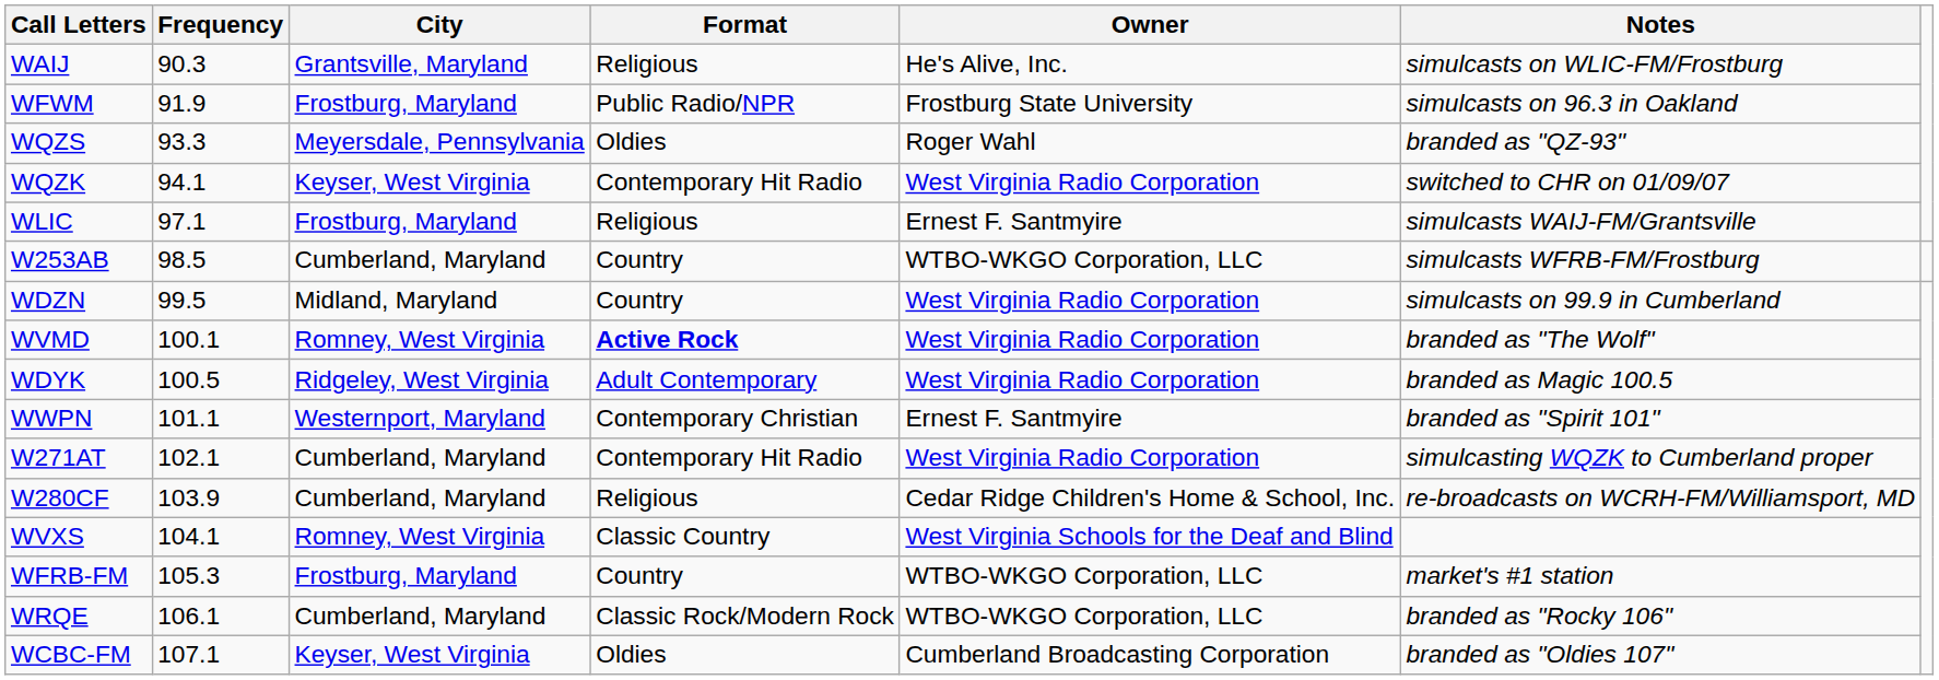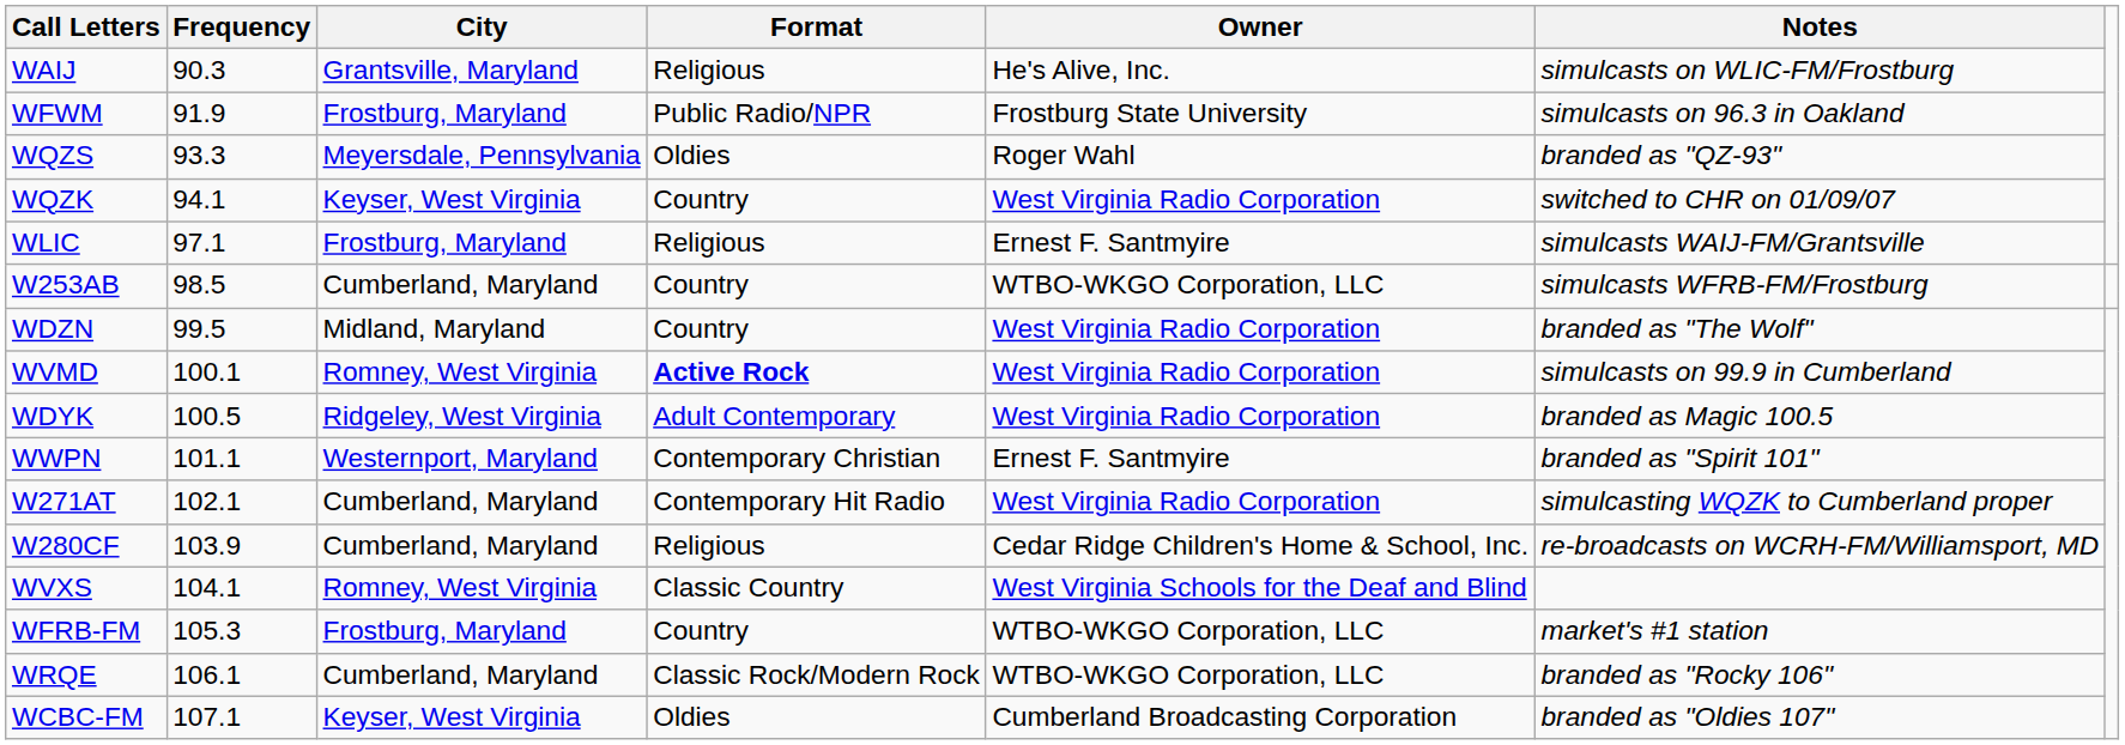 <table class="wikitable">
 <tr>
 <th>Call Letters</th>
 <th>Frequency</th>
 <th>City</th>
 <th>Format</th>
 <th>Owner</th>
 <th>Notes</th>
 </tr>
 <tr style="vertical-align: top; text-align: left;">
 <td><a href='#'>WAIJ</a></td>
 <td>90.3</td>
 <td><a href='#'>Grantsville, Maryland</a></td>
 <td>Religious</td>
 <td>He's Alive, Inc.</td>
 <td><em>simulcasts on WLIC-FM/Frostburg</em></td>
 </tr>
 <tr style="vertical-align: top; text-align: left;">
 <td><a href='#'>WFWM</a></td>
 <td>91.9</td>
 <td><a href='#'>Frostburg, Maryland</a></td>
 <td>Public Radio/<a href='#'>NPR</a></td>
 <td>Frostburg State University</td>
 <td><em>simulcasts on 96.3 in Oakland</em></td>
 </tr>
 <tr style="vertical-align: top; text-align: left;">
 <td><a href='#'>WQZS</a></td>
 <td>93.3</td>
 <td><a href='#'>Meyersdale, Pennsylvania</a></td>
 <td>Oldies</td>
 <td>Roger Wahl</td>
 <td><em>branded as "QZ-93"</em></td>
 </tr>
 <tr style="vertical-align: top; text-align: left;">
 <td><a href='#'>WQZK</a></td>
 <td>94.1</td>
 <td><a href='#'>Keyser, West Virginia</a></td>
-<td>Contemporary Hit Radio</td>
+<td>Country</td>
 <td><a href='#'>West Virginia Radio Corporation</a></td>
 <td><em>switched to CHR on 01/09/07</em></td>
 </tr>
 <tr style="vertical-align: top; text-align: left;">
 <td><a href='#'>WLIC</a></td>
 <td>97.1</td>
 <td><a href='#'>Frostburg, Maryland</a></td>
 <td>Religious</td>
 <td>Ernest F. Santmyire</td>
 <td><em>simulcasts WAIJ-FM/Grantsville</em></td>
 </tr>
 <tr style="vertical-align: top; text-align: left;">
 <td><a href='#'>W253AB</a></td>
 <td>98.5</td>
 <td>Cumberland, Maryland</td>
 <td>Country</td>
 <td>WTBO-WKGO Corporation, LLC</td>
 <td><em>simulcasts WFRB-FM/Frostburg</em></td>
 <td></td>
 </tr>
 <tr style="vertical-align: top; text-align: left;">
 <td><a href='#'>WDZN</a></td>
 <td>99.5</td>
 <td>Midland, Maryland</td>
 <td>Country</td>
 <td><a href='#'>West Virginia Radio Corporation</a></td>
-<td><em>simulcasts on 99.9 in Cumberland</em></td>
+<td><em>branded as "The Wolf"</em></td>
 </tr>
 <tr style="vertical-align: top; text-align: left;">
 <td><a href='#'>WVMD</a></td>
 <td>100.1</td>
 <td><a href='#'>Romney, West Virginia</a></td>
 <td><strong><a href='#'>Active Rock</a></strong></td>
 <td><a href='#'>West Virginia Radio Corporation</a></td>
-<td><em>branded as "The Wolf"</em></td>
+<td><em>simulcasts on 99.9 in Cumberland</em></td>
 </tr>
 <tr style="vertical-align: top; text-align: left;">
 <td><a href='#'>WDYK</a></td>
 <td>100.5</td>
 <td><a href='#'>Ridgeley, West Virginia</a></td>
 <td><a href='#'>Adult Contemporary</a></td>
 <td><a href='#'>West Virginia Radio Corporation</a></td>
 <td><em>branded as Magic 100.5</em></td>
 </tr>
 <tr style="vertical-align: top; text-align: left;">
 <td><a href='#'>WWPN</a></td>
 <td>101.1</td>
 <td><a href='#'>Westernport, Maryland</a></td>
 <td>Contemporary Christian</td>
 <td>Ernest F. Santmyire</td>
 <td><em>branded as "Spirit 101"</em></td>
 </tr>
 <tr style="vertical-align: top; text-align: left;">
 <td><a href='#'>W271AT</a></td>
 <td>102.1</td>
 <td>Cumberland, Maryland</td>
 <td>Contemporary Hit Radio</td>
 <td><a href='#'>West Virginia Radio Corporation</a></td>
 <td><em>simulcasting <a href='#'>WQZK</a> to Cumberland proper</em></td>
 </tr>
 <tr style="vertical-align: top; text-align: left;">
 <td><a href='#'>W280CF</a></td>
 <td>103.9</td>
 <td>Cumberland, Maryland</td>
 <td>Religious</td>
 <td>Cedar Ridge Children's Home & School, Inc.</td>
 <td><em>re-broadcasts on WCRH-FM/Williamsport, MD</em></td>
 </tr>
 <tr style="vertical-align: top; text-align: left;">
 <td><a href='#'>WVXS</a></td>
 <td>104.1</td>
 <td><a href='#'>Romney, West Virginia</a></td>
 <td>Classic Country</td>
 <td><a href='#'>West Virginia Schools for the Deaf and Blind</a></td>
 <td></td>
 </tr>
 <tr style="vertical-align: top; text-align: left;">
 <td><a href='#'>WFRB-FM</a></td>
 <td>105.3</td>
 <td><a href='#'>Frostburg, Maryland</a></td>
 <td>Country</td>
 <td>WTBO-WKGO Corporation, LLC</td>
 <td><em>market's #1 station</em></td>
 </tr>
 <tr style="vertical-align: top; text-align: left;">
 <td><a href='#'>WRQE</a></td>
 <td>106.1</td>
 <td>Cumberland, Maryland</td>
 <td>Classic Rock/Modern Rock</td>
 <td>WTBO-WKGO Corporation, LLC</td>
 <td><em>branded as "Rocky 106"</em></td>
 </tr>
 <tr style="vertical-align: top; text-align: left;">
 <td><a href='#'>WCBC-FM</a></td>
 <td>107.1</td>
 <td><a href='#'>Keyser, West Virginia</a></td>
 <td>Oldies</td>
 <td>Cumberland Broadcasting Corporation</td>
 <td><em>branded as "Oldies 107"</em></td>
 </tr>
 </table>
